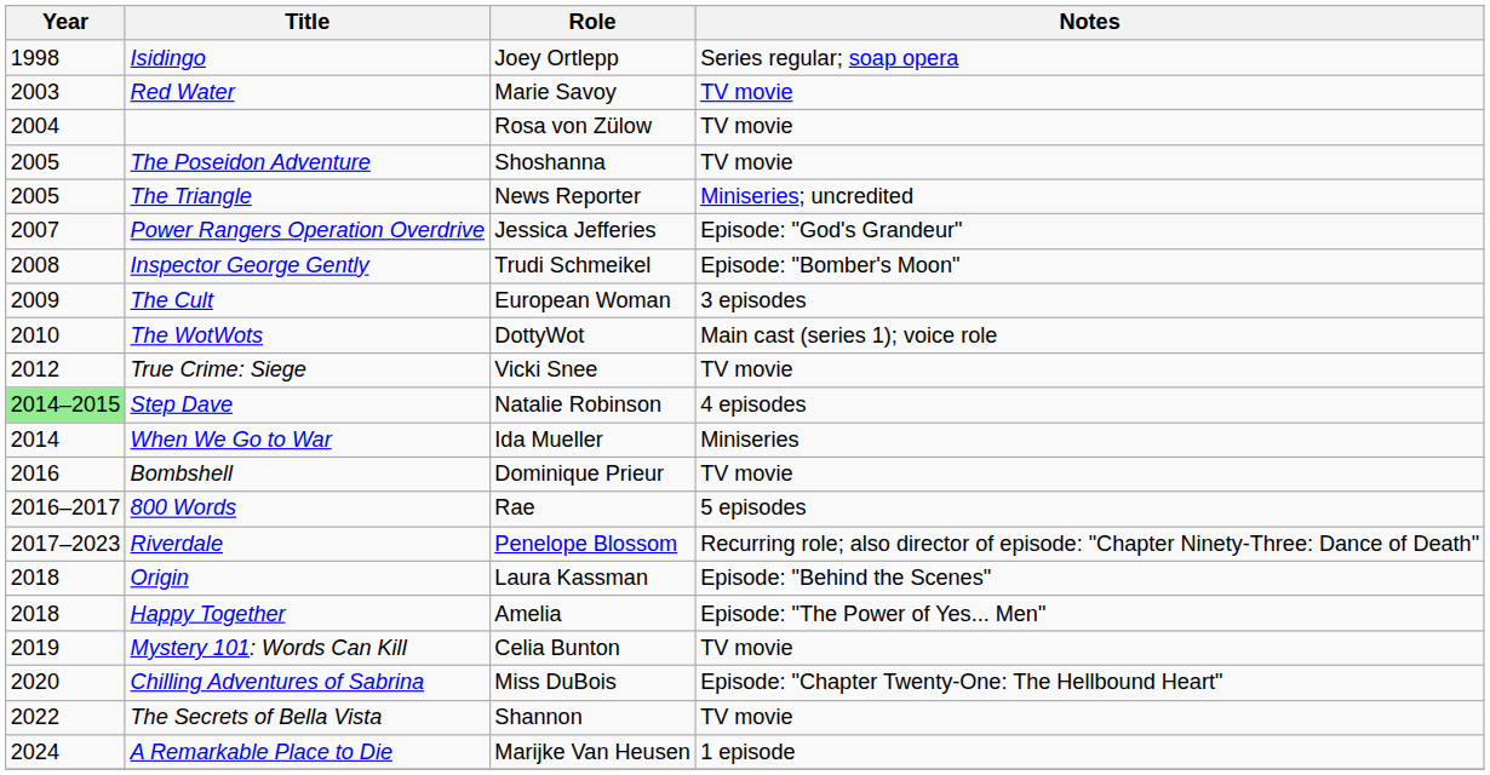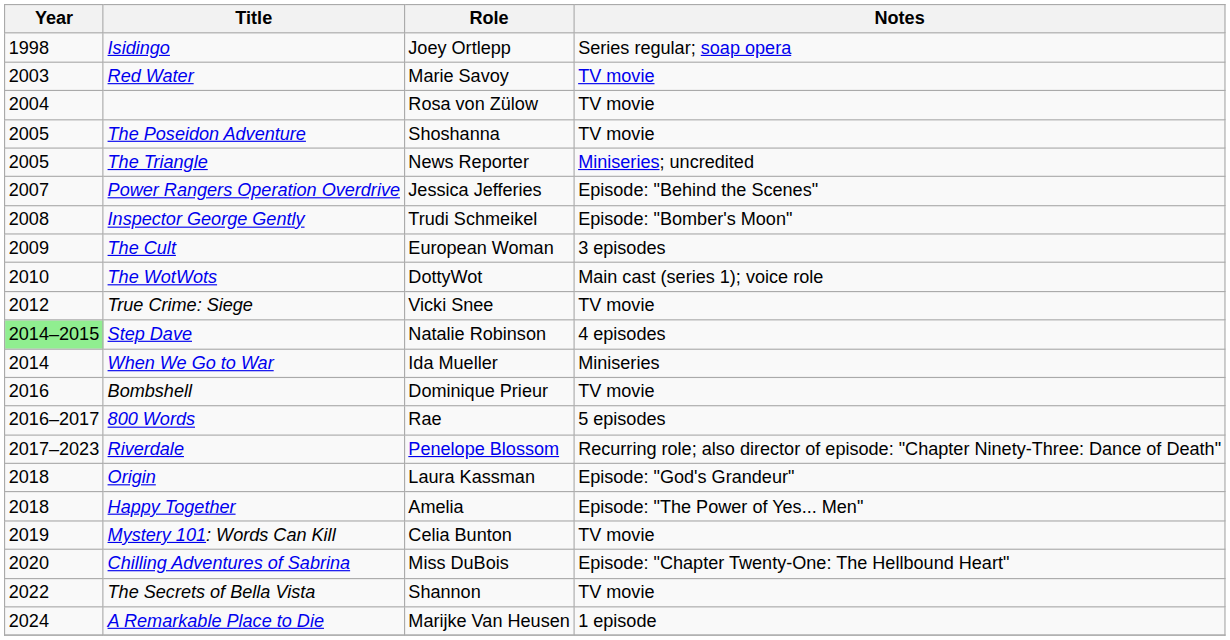 <table class="wikitable sortable">
 <tr>
 <th>Year</th>
 <th>Title</th>
 <th>Role</th>
 <th>Notes</th>
 </tr>
 <tr>
 <td>1998</td>
 <td><em><a href='#'>Isidingo</a></em></td>
 <td>Joey Ortlepp</td>
 <td>Series regular; <a href='#'>soap opera</a></td>
 </tr>
 <tr>
 <td>2003</td>
 <td><em><a href='#'>Red Water</a></em></td>
 <td>Marie Savoy</td>
 <td><a href='#'>TV movie</a></td>
 </tr>
 <tr>
 <td>2004</td>
 <td><em></em></td>
 <td>Rosa von Zülow</td>
 <td>TV movie</td>
 </tr>
 <tr>
 <td>2005</td>
 <td><em><a href='#'>The Poseidon Adventure</a></em></td>
 <td>Shoshanna</td>
 <td>TV movie</td>
 </tr>
 <tr>
 <td>2005</td>
 <td><em><a href='#'>The Triangle</a></em></td>
 <td>News Reporter</td>
 <td><a href='#'>Miniseries</a>; uncredited</td>
 </tr>
 <tr>
 <td>2007</td>
 <td><em><a href='#'>Power Rangers Operation Overdrive</a></em></td>
 <td>Jessica Jefferies</td>
-<td>Episode: "God's Grandeur"</td>
+<td>Episode: "Behind the Scenes"</td>
 </tr>
 <tr>
 <td>2008</td>
 <td><em><a href='#'>Inspector George Gently</a></em></td>
 <td>Trudi Schmeikel</td>
 <td>Episode: "Bomber's Moon"</td>
 </tr>
 <tr>
 <td>2009</td>
 <td><em><a href='#'>The Cult</a></em></td>
 <td>European Woman</td>
 <td>3 episodes</td>
 </tr>
 <tr>
 <td>2010</td>
 <td><em><a href='#'>The WotWots</a></em></td>
 <td>DottyWot</td>
 <td>Main cast (series 1); voice role</td>
 </tr>
 <tr>
 <td>2012</td>
 <td><em>True Crime: Siege</em></td>
 <td>Vicki Snee</td>
 <td>TV movie</td>
 </tr>
 <tr>
 <td style="background: lightgreen;">2014–2015</td>
 <td><em><a href='#'>Step Dave</a></em></td>
 <td>Natalie Robinson</td>
 <td>4 episodes</td>
 </tr>
 <tr>
 <td>2014</td>
 <td><em><a href='#'>When We Go to War</a></em></td>
 <td>Ida Mueller</td>
 <td>Miniseries</td>
 </tr>
 <tr>
 <td>2016</td>
 <td><em>Bombshell</em></td>
 <td>Dominique Prieur</td>
 <td>TV movie</td>
 </tr>
 <tr>
 <td>2016–2017</td>
 <td><em><a href='#'>800 Words</a></em></td>
 <td>Rae</td>
 <td>5 episodes</td>
 </tr>
 <tr>
 <td>2017–2023</td>
 <td><em><a href='#'>Riverdale</a></em></td>
 <td><a href='#'>Penelope Blossom</a></td>
 <td>Recurring role; also director of episode: "Chapter Ninety-Three: Dance of Death"</td>
 </tr>
 <tr>
 <td>2018</td>
 <td><em><a href='#'>Origin</a></em></td>
 <td>Laura Kassman</td>
-<td>Episode: "Behind the Scenes"</td>
+<td>Episode: "God's Grandeur"</td>
 </tr>
 <tr>
 <td>2018</td>
 <td><em><a href='#'>Happy Together</a></em></td>
 <td>Amelia</td>
 <td>Episode: "The Power of Yes... Men"</td>
 </tr>
 <tr>
 <td>2019</td>
 <td><em><a href='#'>Mystery 101</a>: Words Can Kill</em></td>
 <td>Celia Bunton</td>
 <td>TV movie</td>
 </tr>
 <tr>
 <td>2020</td>
 <td><em><a href='#'>Chilling Adventures of Sabrina</a></em></td>
 <td>Miss DuBois</td>
 <td>Episode: "Chapter Twenty-One: The Hellbound Heart"</td>
 </tr>
 <tr>
 <td>2022</td>
 <td><em>The Secrets of Bella Vista</em></td>
 <td>Shannon</td>
 <td>TV movie</td>
 </tr>
 <tr>
 <td>2024</td>
 <td><em><a href='#'>A Remarkable Place to Die</a></em></td>
 <td>Marijke Van Heusen</td>
 <td>1 episode</td>
 </tr>
 <tr>
 </tr>
 </table>
